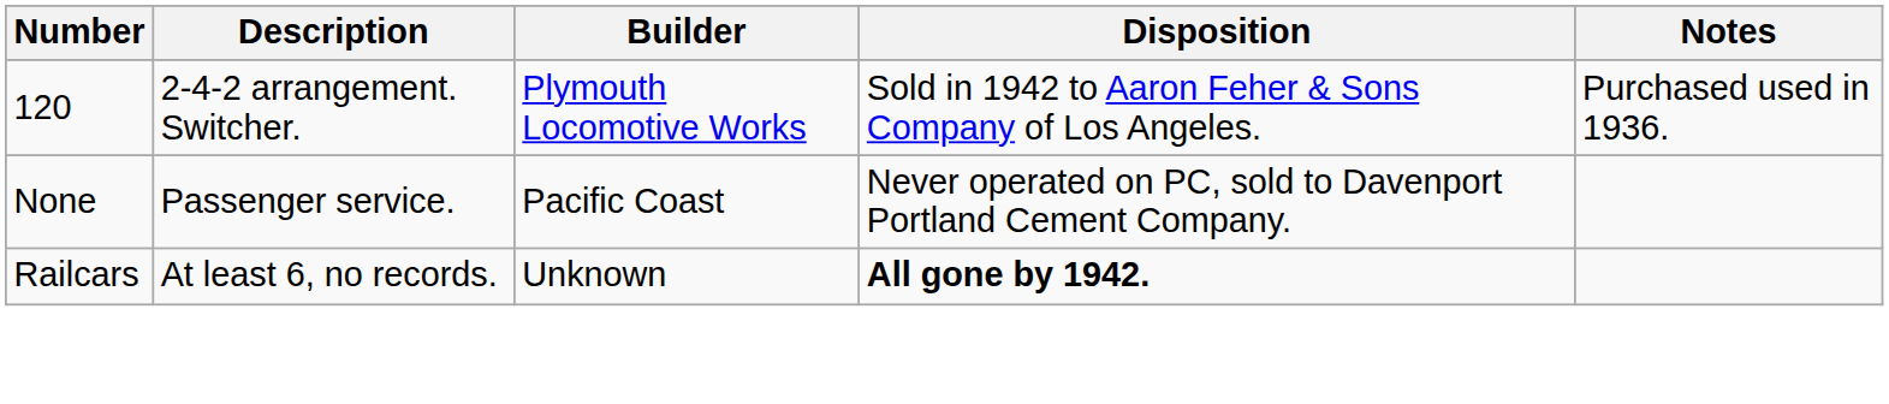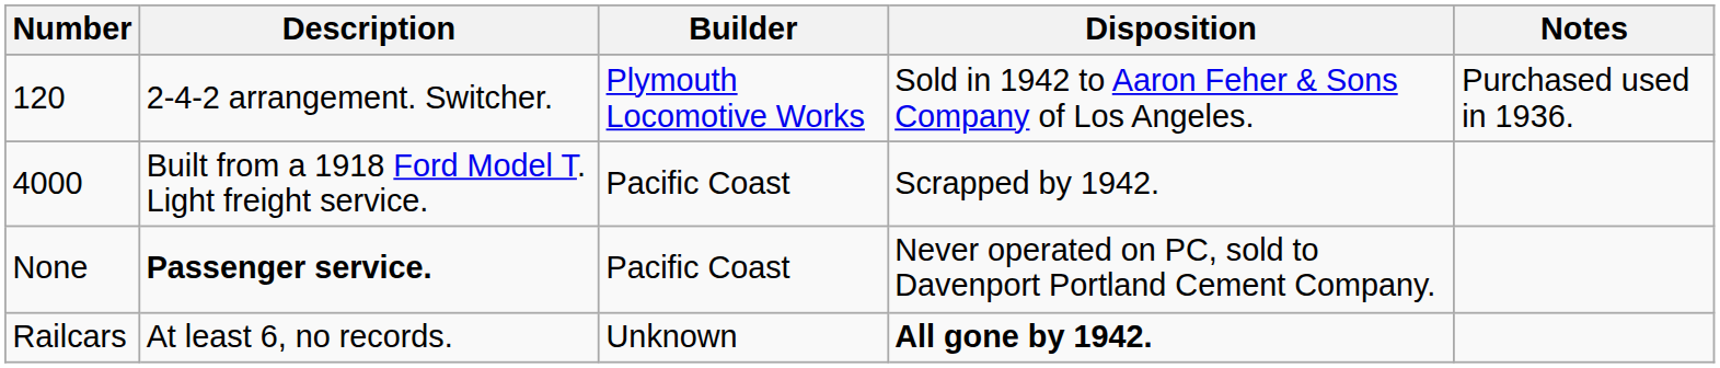 <table class="wikitable">
 <tr>
 <th>Number</th>
 <th>Description</th>
 <th>Builder</th>
 <th>Disposition</th>
 <th>Notes</th>
 </tr>
 <tr>
 <td>120</td>
 <td>2-4-2 arrangement. Switcher.</td>
 <td><a href='#'>Plymouth Locomotive Works</a></td>
 <td>Sold in 1942 to <a href='#'>Aaron Feher & Sons Company</a> of Los Angeles.</td>
 <td>Purchased used in 1936.</td>
 </tr>
 <tr>
+<td>4000</td>
+<td>Built from a 1918 <a href='#'>Ford Model T</a>. Light freight service.</td>
+<td>Pacific Coast</td>
+<td>Scrapped by 1942.</td>
+<td></td>
+</tr>
+<tr>
 <td>None</td>
-<td>Passenger service.</td>
+<td><strong>Passenger service.</strong></td>
 <td>Pacific Coast</td>
 <td>Never operated on PC, sold to Davenport Portland Cement Company.</td>
 <td></td>
 </tr>
 <tr>
 <td>Railcars</td>
 <td>At least 6, no records.</td>
 <td>Unknown</td>
 <td><strong>All gone by 1942.</strong></td>
 <td></td>
 </tr>
 </table>
